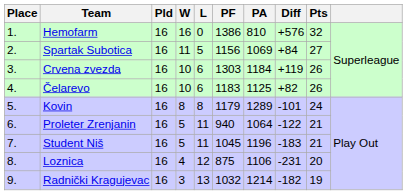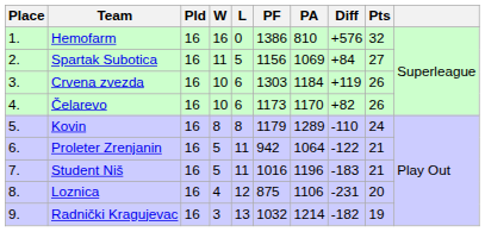 <table class="wikitable">
 <tr>
 <th>Place</th>
 <th>Team</th>
 <th>Pld</th>
 <th>W</th>
 <th>L</th>
 <th>PF</th>
 <th>PA</th>
 <th>Diff</th>
 <th>Pts</th>
 <th></th>
 </tr>
 <tr bgcolor=#ccffcc>
 <td>1.</td>
 <td><a href='#'>Hemofarm</a></td>
 <td>16</td>
 <td>16</td>
 <td>0</td>
 <td>1386</td>
 <td>810</td>
 <td>+576</td>
 <td>32</td>
 <td rowspan="4">Superleague</td>
 </tr>
 <tr bgcolor=#ccffcc>
 <td>2.</td>
 <td><a href='#'>Spartak Subotica</a></td>
 <td>16</td>
 <td>11</td>
 <td>5</td>
 <td>1156</td>
 <td>1069</td>
 <td>+84</td>
 <td>27</td>
 </tr>
 <tr bgcolor=#ccffcc>
 <td>3.</td>
 <td><a href='#'>Crvena zvezda</a></td>
 <td>16</td>
 <td>10</td>
 <td>6</td>
 <td>1303</td>
 <td>1184</td>
 <td>+119</td>
 <td>26</td>
 </tr>
 <tr bgcolor=#ccffcc>
 <td>4.</td>
 <td><a href='#'>Čelarevo</a></td>
 <td>16</td>
 <td>10</td>
 <td>6</td>
-<td>1183</td>
-<td>1125</td>
+<td>1173</td>
+<td>1170</td>
 <td>+82</td>
 <td>26</td>
 </tr>
 <tr style="background:#CCCCFF;">
 <td>5.</td>
 <td><a href='#'>Kovin</a></td>
 <td>16</td>
 <td>8</td>
 <td>8</td>
 <td>1179</td>
 <td>1289</td>
-<td>-101</td>
+<td>-110</td>
 <td>24</td>
 <td rowspan="5">Play Out</td>
 </tr>
 <tr style="background:#CCCCFF;">
 <td>6.</td>
 <td><a href='#'>Proleter Zrenjanin</a></td>
 <td>16</td>
 <td>5</td>
 <td>11</td>
-<td>940</td>
+<td>942</td>
 <td>1064</td>
 <td>-122</td>
 <td>21</td>
 </tr>
 <tr style="background:#CCCCFF;">
 <td>7.</td>
 <td><a href='#'>Student Niš</a></td>
 <td>16</td>
 <td>5</td>
 <td>11</td>
-<td>1045</td>
+<td>1016</td>
 <td>1196</td>
 <td>-183</td>
 <td>21</td>
 </tr>
 <tr style="background:#CCCCFF;">
 <td>8.</td>
 <td><a href='#'>Loznica</a></td>
 <td>16</td>
 <td>4</td>
 <td>12</td>
 <td>875</td>
 <td>1106</td>
 <td>-231</td>
 <td>20</td>
 </tr>
 <tr style="background:#CCCCFF;">
 <td>9.</td>
 <td><a href='#'>Radnički Kragujevac</a></td>
 <td>16</td>
 <td>3</td>
 <td>13</td>
 <td>1032</td>
 <td>1214</td>
 <td>-182</td>
 <td>19</td>
 </tr>
 </table>
